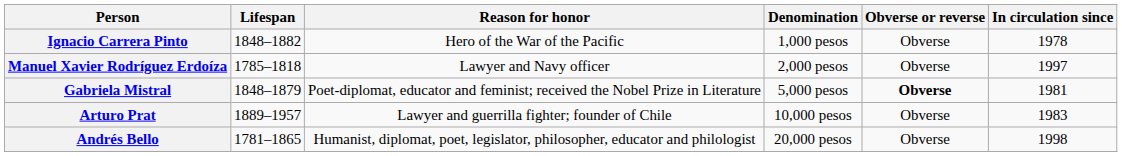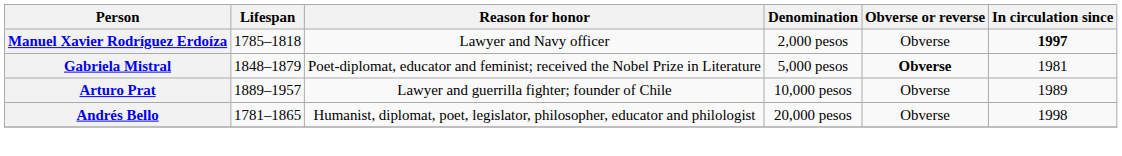 <table class="wikitable" style="font-size: 95%; text-align:center;">
 <tr>
 <th>Person</th>
 <th>Lifespan</th>
 <th>Reason for honor</th>
 <th>Denomination</th>
 <th>Obverse or reverse</th>
 <th>In circulation since</th>
 </tr>
 <tr>
-<th><a href='#'>Ignacio Carrera Pinto</a></th>
-<td>1848–1882</td>
-<td>Hero of the War of the Pacific</td>
-<td>1,000 pesos</td>
-<td>Obverse</td>
-<td>1978</td>
-</tr>
-<tr>
 <th><a href='#'>Manuel Xavier Rodríguez Erdoíza</a></th>
 <td>1785–1818</td>
 <td>Lawyer and Navy officer</td>
 <td>2,000 pesos</td>
 <td>Obverse</td>
-<td>1997</td>
+<td><strong>1997</strong></td>
 </tr>
 <tr>
 <th><a href='#'>Gabriela Mistral</a></th>
 <td>1848–1879</td>
 <td>Poet-diplomat, educator and feminist; received the Nobel Prize in Literature</td>
 <td>5,000 pesos</td>
 <td><strong>Obverse</strong></td>
 <td>1981</td>
 </tr>
 <tr>
 <th><a href='#'>Arturo Prat</a></th>
 <td>1889–1957</td>
 <td>Lawyer and guerrilla fighter; founder of Chile</td>
 <td>10,000 pesos</td>
 <td>Obverse</td>
-<td>1983</td>
+<td>1989</td>
 </tr>
 <tr>
 <th><a href='#'>Andrés Bello</a></th>
 <td>1781–1865</td>
 <td>Humanist, diplomat, poet, legislator, philosopher, educator and philologist</td>
 <td>20,000 pesos</td>
 <td>Obverse</td>
 <td>1998</td>
 </tr>
 <tr>
 </tr>
 </table>
